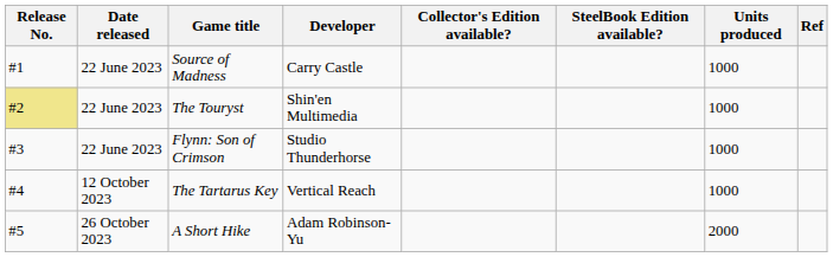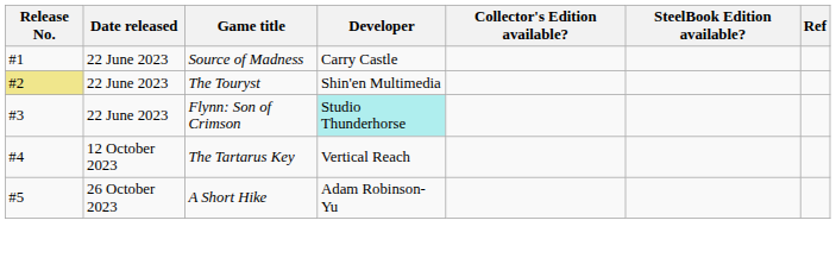 <table class="wikitable sortable">
 <tr>
 <th>Release No.</th>
 <th>Date released</th>
 <th>Game title</th>
 <th>Developer</th>
 <th>Collector's Edition available?</th>
 <th>SteelBook Edition available?</th>
-<th>Units produced</th>
 <th>Ref</th>
 </tr>
 <tr>
 <td>#1</td>
 <td>22 June 2023</td>
 <td><em>Source of Madness</em></td>
 <td>Carry Castle</td>
 <td></td>
 <td></td>
-<td>1000</td>
 <td></td>
 </tr>
 <tr>
 <td style="background: khaki;">#2</td>
 <td>22 June 2023</td>
 <td><em>The Touryst</em></td>
 <td>Shin'en Multimedia</td>
 <td></td>
 <td></td>
-<td>1000</td>
 <td></td>
 </tr>
 <tr>
 <td>#3</td>
 <td>22 June 2023</td>
 <td><em>Flynn: Son of Crimson</em></td>
-<td>Studio Thunderhorse</td>
+<td style="background: paleturquoise;">Studio Thunderhorse</td>
 <td></td>
 <td></td>
-<td>1000</td>
 <td></td>
 </tr>
 <tr>
 <td>#4</td>
 <td>12 October 2023</td>
 <td><em>The Tartarus Key</em></td>
 <td>Vertical Reach</td>
 <td></td>
 <td></td>
-<td>1000</td>
 <td></td>
 </tr>
 <tr>
 <td>#5</td>
 <td>26 October 2023</td>
 <td><em>A Short Hike</em></td>
 <td>Adam Robinson-Yu</td>
 <td></td>
 <td></td>
-<td>2000</td>
 <td></td>
 </tr>
 </table>
